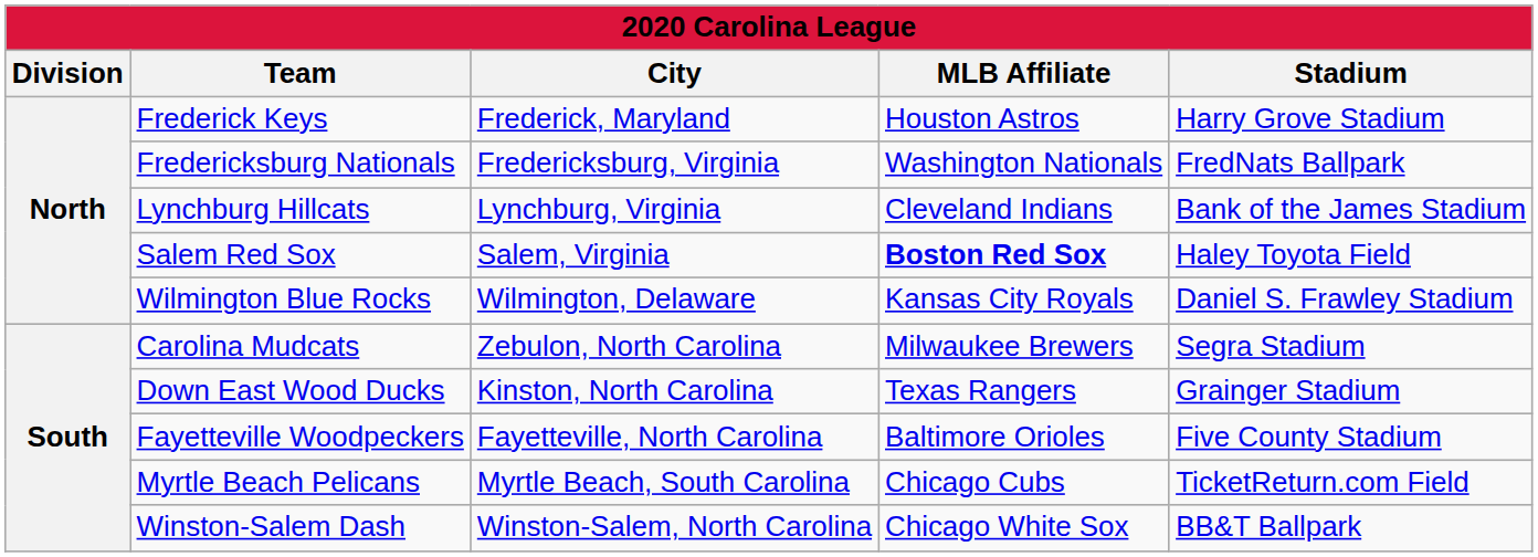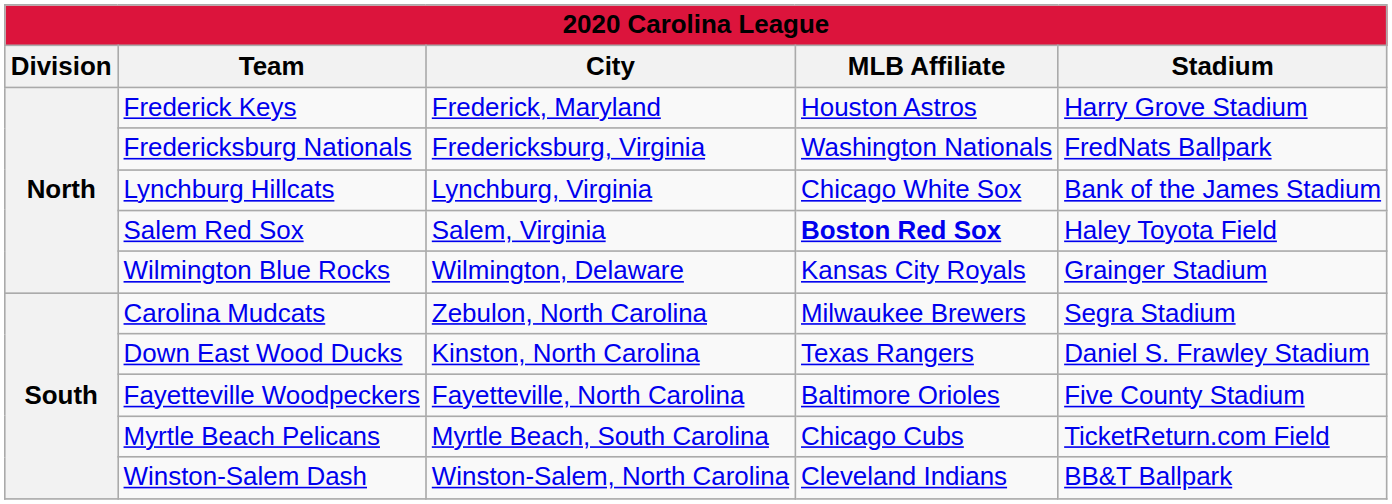 <table class="wikitable" style="width:auto">
 <tr>
 <td bgcolor="#DC143C" align="center" colspan="7"><strong><span>2020 Carolina League</span></strong></td>
 </tr>
 <tr>
 <th>Division</th>
 <th>Team</th>
 <th>City</th>
 <th>MLB Affiliate</th>
 <th>Stadium</th>
 </tr>
 <tr>
 <th rowspan="5">North</th>
 <td><a href='#'>Frederick Keys</a></td>
 <td><a href='#'>Frederick, Maryland</a></td>
 <td><a href='#'>Houston Astros</a></td>
 <td><a href='#'>Harry Grove Stadium</a></td>
 </tr>
 <tr>
 <td><a href='#'>Fredericksburg Nationals</a></td>
 <td><a href='#'>Fredericksburg, Virginia</a></td>
 <td><a href='#'>Washington Nationals</a></td>
 <td><a href='#'>FredNats Ballpark</a></td>
 </tr>
 <tr>
 <td><a href='#'>Lynchburg Hillcats</a></td>
 <td><a href='#'>Lynchburg, Virginia</a></td>
-<td><a href='#'>Cleveland Indians</a></td>
+<td><a href='#'>Chicago White Sox</a></td>
 <td><a href='#'>Bank of the James Stadium</a></td>
 </tr>
 <tr>
 <td><a href='#'>Salem Red Sox</a></td>
 <td><a href='#'>Salem, Virginia</a></td>
 <td><strong><a href='#'>Boston Red Sox</a></strong></td>
 <td><a href='#'>Haley Toyota Field</a></td>
 </tr>
 <tr>
 <td><a href='#'>Wilmington Blue Rocks</a></td>
 <td><a href='#'>Wilmington, Delaware</a></td>
 <td><a href='#'>Kansas City Royals</a></td>
-<td><a href='#'>Daniel S. Frawley Stadium</a></td>
+<td><a href='#'>Grainger Stadium</a></td>
 </tr>
 <tr>
 <th rowspan="5">South</th>
 <td><a href='#'>Carolina Mudcats</a></td>
 <td><a href='#'>Zebulon, North Carolina</a></td>
 <td><a href='#'>Milwaukee Brewers</a></td>
 <td><a href='#'>Segra Stadium</a></td>
 </tr>
 <tr>
 <td><a href='#'>Down East Wood Ducks</a></td>
 <td><a href='#'>Kinston, North Carolina</a></td>
 <td><a href='#'>Texas Rangers</a></td>
-<td><a href='#'>Grainger Stadium</a></td>
+<td><a href='#'>Daniel S. Frawley Stadium</a></td>
 </tr>
 <tr>
 <td><a href='#'>Fayetteville Woodpeckers</a></td>
 <td><a href='#'>Fayetteville, North Carolina</a></td>
 <td><a href='#'>Baltimore Orioles</a></td>
 <td><a href='#'>Five County Stadium</a></td>
 </tr>
 <tr>
 <td><a href='#'>Myrtle Beach Pelicans</a></td>
 <td><a href='#'>Myrtle Beach, South Carolina</a></td>
 <td><a href='#'>Chicago Cubs</a></td>
 <td><a href='#'>TicketReturn.com Field</a></td>
 </tr>
 <tr>
 <td><a href='#'>Winston-Salem Dash</a></td>
 <td><a href='#'>Winston-Salem, North Carolina</a></td>
-<td><a href='#'>Chicago White Sox</a></td>
+<td><a href='#'>Cleveland Indians</a></td>
 <td><a href='#'>BB&T Ballpark</a></td>
 </tr>
 </table>
